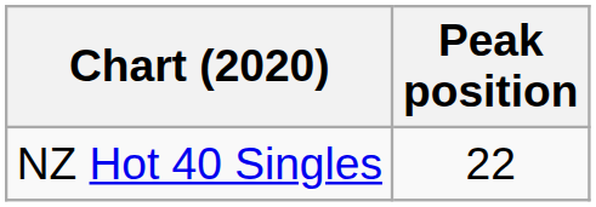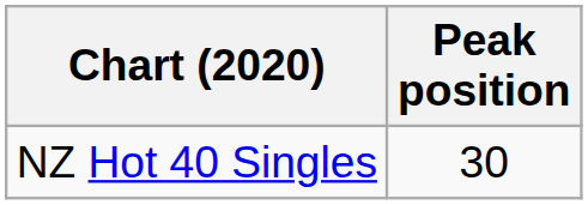 <table class="wikitable">
 <tr>
 <th>Chart (2020)</th>
 <th>Peak<br>position</th>
 </tr>
 <tr>
 <td>NZ <a href='#'>Hot 40 Singles</a></td>
-<td align=center>22</td>
+<td align=center>30</td>
 </tr>
 </table>
